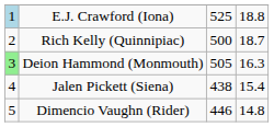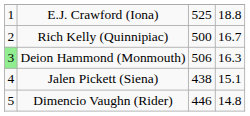 <table class="wikitable sortable" style="text-align:center">
 <tr>
 </tr>
 <tr>
-<td style="background: lightblue;">1</td>
+<td>1</td>
 <td>E.J. Crawford (Iona)</td>
 <td>525</td>
 <td>18.8</td>
 </tr>
 <tr>
 <td>2</td>
 <td>Rich Kelly (Quinnipiac)</td>
 <td>500</td>
-<td>18.7</td>
+<td>16.7</td>
 </tr>
 <tr>
 <td style="background: lightgreen;">3</td>
 <td>Deion Hammond (Monmouth)</td>
-<td>505</td>
+<td>506</td>
 <td>16.3</td>
 </tr>
 <tr>
 <td>4</td>
 <td>Jalen Pickett (Siena)</td>
 <td>438</td>
-<td>15.4</td>
+<td>15.1</td>
 </tr>
 <tr>
 <td>5</td>
 <td>Dimencio Vaughn (Rider)</td>
 <td>446</td>
 <td>14.8</td>
 </tr>
 </table>
